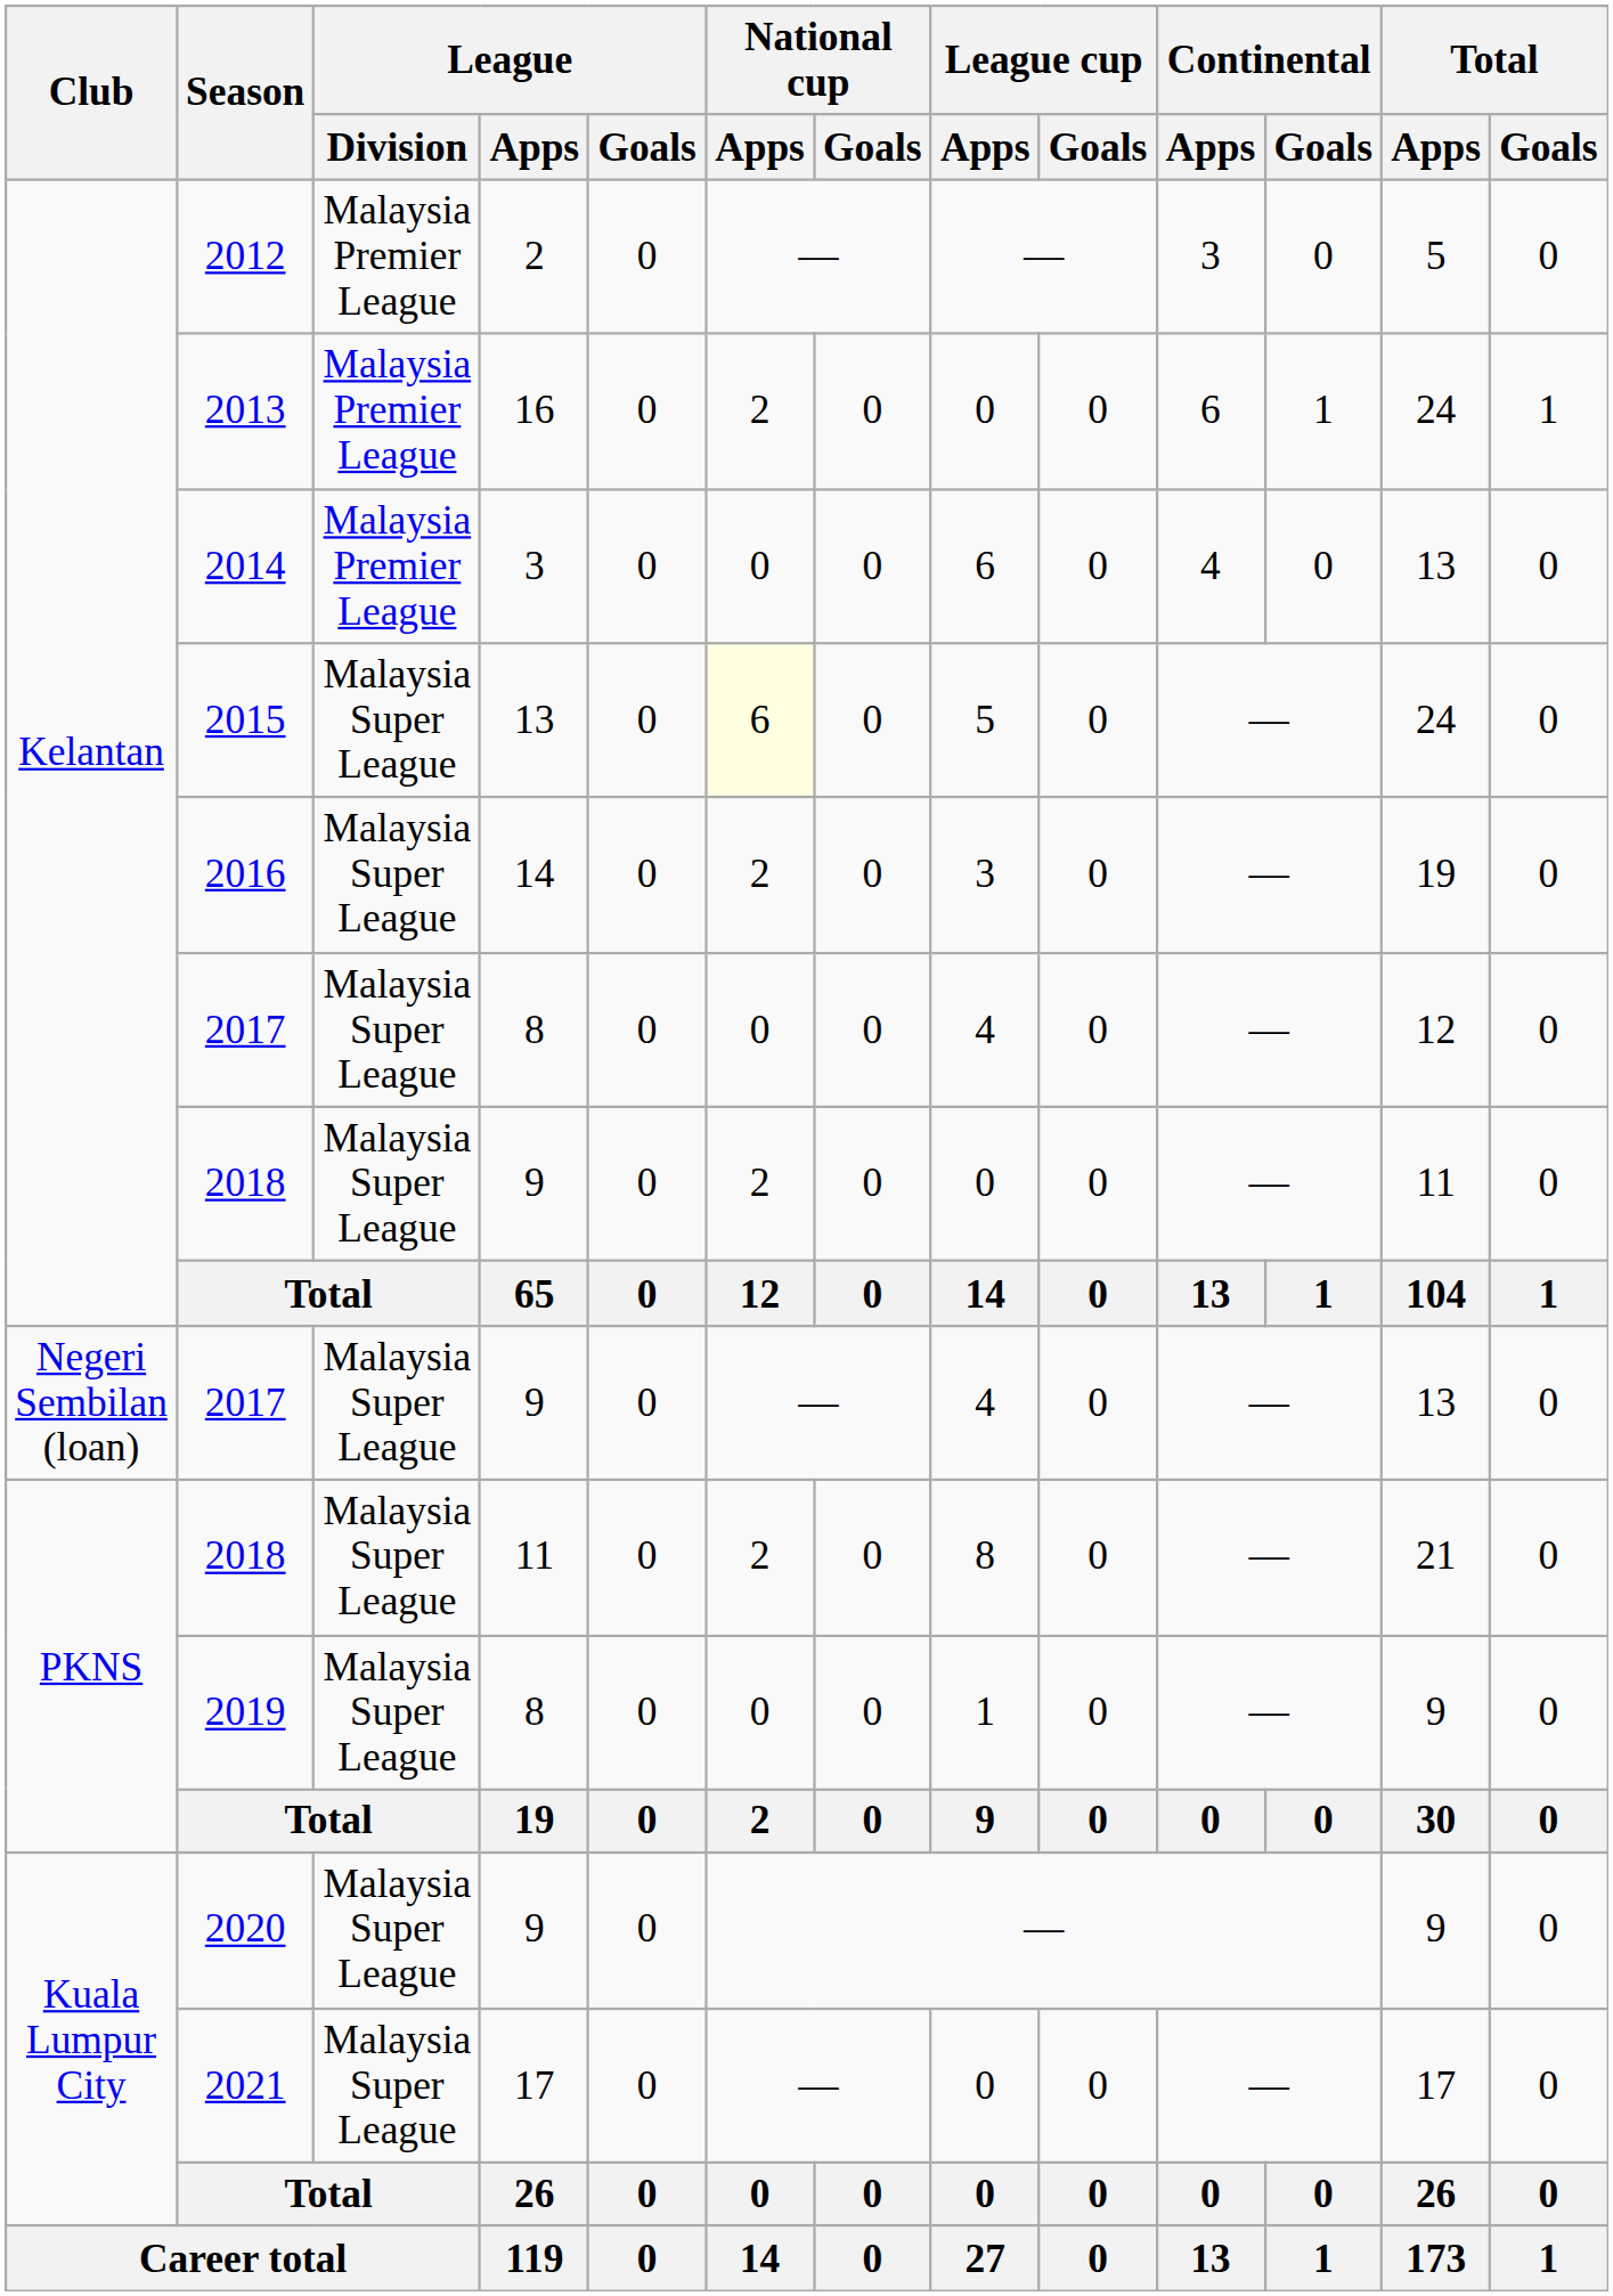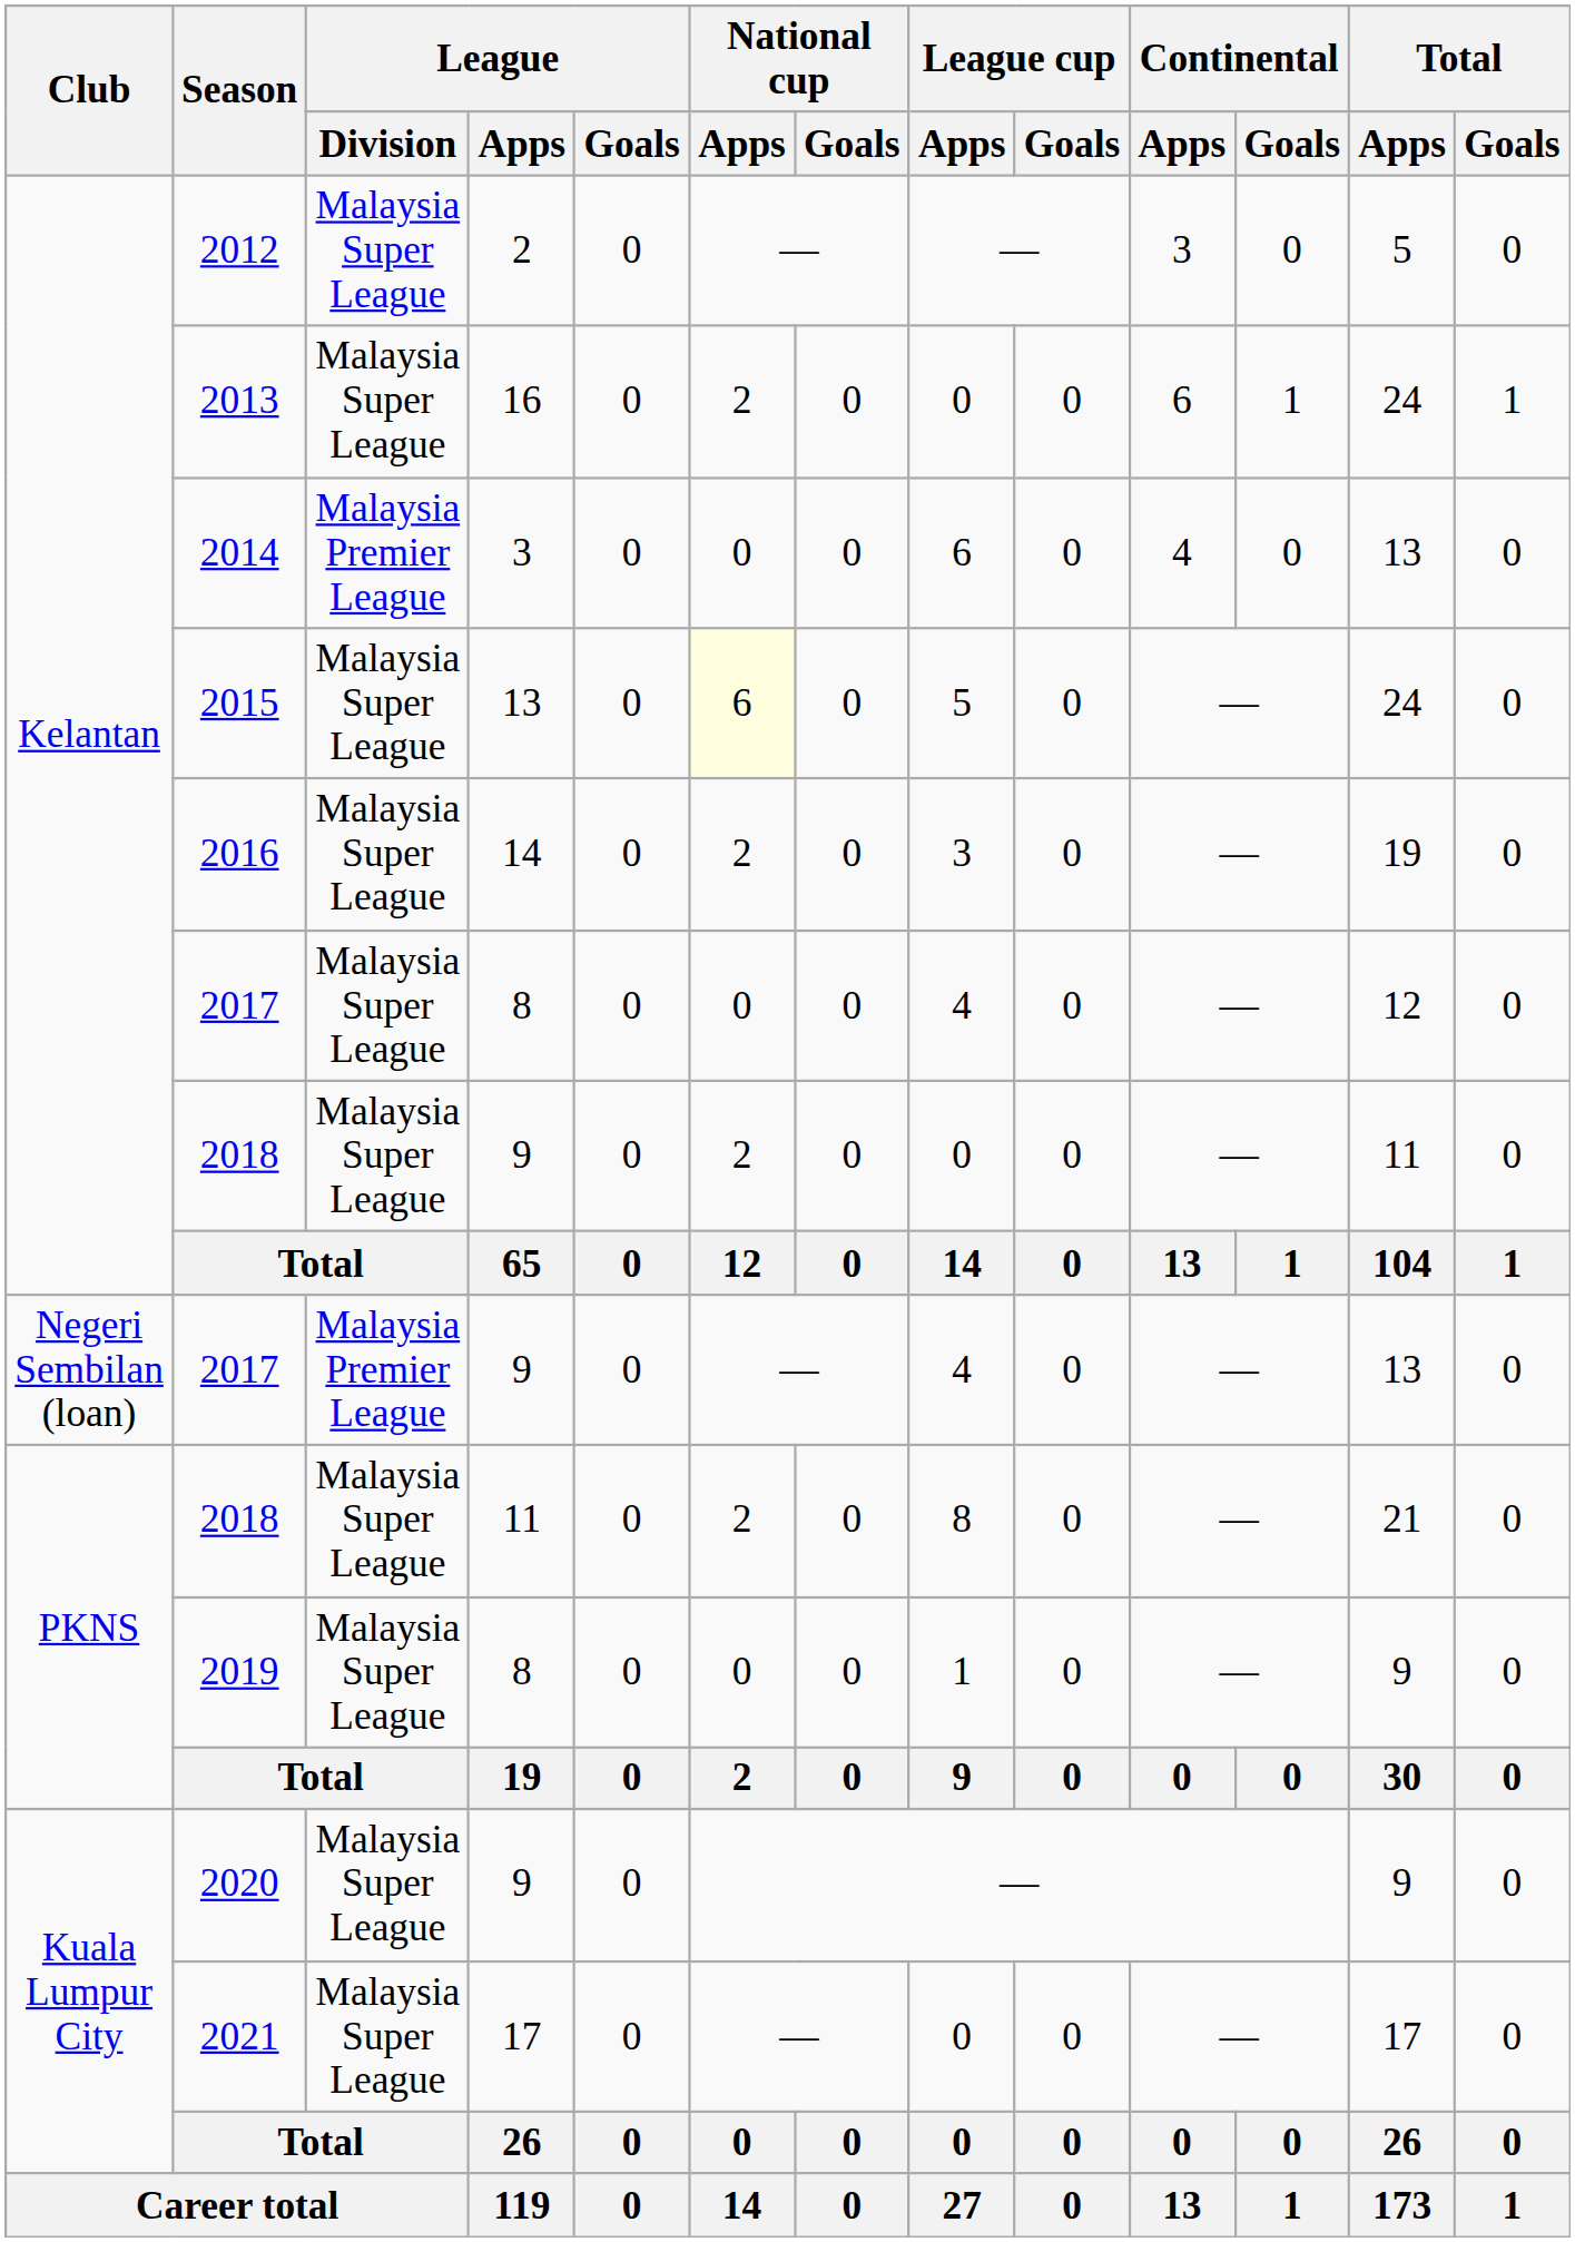 <table class=wikitable style="text-align:center">
 <tr>
 <th rowspan="2">Club</th>
 <th rowspan="2">Season</th>
 <th colspan="3">League</th>
 <th colspan="2">National cup</th>
 <th colspan="2">League cup</th>
 <th colspan="2">Continental</th>
 <th colspan="2">Total</th>
 </tr>
 <tr>
 <th>Division</th>
 <th>Apps</th>
 <th>Goals</th>
 <th>Apps</th>
 <th>Goals</th>
 <th>Apps</th>
 <th>Goals</th>
 <th>Apps</th>
 <th>Goals</th>
 <th>Apps</th>
 <th>Goals</th>
 </tr>
 <tr>
 <td rowspan="8"><a href='#'>Kelantan</a></td>
 <td><a href='#'>2012</a></td>
-<td>Malaysia Premier League</td>
+<td><a href='#'>Malaysia Super League</a></td>
 <td>2</td>
 <td>0</td>
 <td colspan="2">—</td>
 <td colspan="2">—</td>
 <td colspan="1">3</td>
 <td>0</td>
 <td>5</td>
 <td>0</td>
 </tr>
 <tr>
 <td><a href='#'>2013</a></td>
-<td><a href='#'>Malaysia Premier League</a></td>
+<td>Malaysia Super League</td>
 <td>16</td>
 <td>0</td>
 <td>2</td>
 <td>0</td>
 <td>0</td>
 <td>0</td>
 <td>6</td>
 <td>1</td>
 <td>24</td>
 <td>1</td>
 </tr>
 <tr>
 <td><a href='#'>2014</a></td>
 <td><a href='#'>Malaysia Premier League</a></td>
 <td>3</td>
 <td>0</td>
 <td>0</td>
 <td>0</td>
 <td>6</td>
 <td>0</td>
 <td>4</td>
 <td>0</td>
 <td>13</td>
 <td>0</td>
 </tr>
 <tr>
 <td><a href='#'>2015</a></td>
 <td>Malaysia Super League</td>
 <td>13</td>
 <td>0</td>
 <td style="background: lightyellow;">6</td>
 <td>0</td>
 <td>5</td>
 <td>0</td>
 <td colspan="2">—</td>
 <td>24</td>
 <td>0</td>
 </tr>
 <tr>
 <td><a href='#'>2016</a></td>
 <td>Malaysia Super League</td>
 <td>14</td>
 <td>0</td>
 <td>2</td>
 <td>0</td>
 <td>3</td>
 <td>0</td>
 <td colspan="2">—</td>
 <td>19</td>
 <td>0</td>
 </tr>
 <tr>
 <td><a href='#'>2017</a></td>
 <td>Malaysia Super League</td>
 <td>8</td>
 <td>0</td>
 <td>0</td>
 <td>0</td>
 <td>4</td>
 <td>0</td>
 <td colspan="2">—</td>
 <td>12</td>
 <td>0</td>
 </tr>
 <tr>
 <td><a href='#'>2018</a></td>
 <td>Malaysia Super League</td>
 <td>9</td>
 <td>0</td>
 <td>2</td>
 <td>0</td>
 <td>0</td>
 <td>0</td>
 <td colspan="2">—</td>
 <td>11</td>
 <td>0</td>
 </tr>
 <tr>
 <th colspan="2">Total</th>
 <th>65</th>
 <th>0</th>
 <th>12</th>
 <th>0</th>
 <th>14</th>
 <th>0</th>
 <th>13</th>
 <th>1</th>
 <th>104</th>
 <th>1</th>
 </tr>
 <tr>
 <td><a href='#'>Negeri Sembilan</a> (loan)</td>
 <td><a href='#'>2017</a></td>
-<td>Malaysia Super League</td>
+<td><a href='#'>Malaysia Premier League</a></td>
 <td>9</td>
 <td>0</td>
 <td colspan="2">—</td>
 <td>4</td>
 <td>0</td>
 <td colspan="2">—</td>
 <td>13</td>
 <td>0</td>
 </tr>
 <tr>
 <td rowspan="3"><a href='#'>PKNS</a></td>
 <td><a href='#'>2018</a></td>
 <td>Malaysia Super League</td>
 <td>11</td>
 <td>0</td>
 <td>2</td>
 <td>0</td>
 <td>8</td>
 <td>0</td>
 <td colspan="2">—</td>
 <td>21</td>
 <td>0</td>
 </tr>
 <tr>
 <td><a href='#'>2019</a></td>
 <td>Malaysia Super League</td>
 <td>8</td>
 <td>0</td>
 <td>0</td>
 <td>0</td>
 <td>1</td>
 <td>0</td>
 <td colspan="2">—</td>
 <td>9</td>
 <td>0</td>
 </tr>
 <tr>
 <th colspan="2">Total</th>
 <th>19</th>
 <th>0</th>
 <th>2</th>
 <th>0</th>
 <th>9</th>
 <th>0</th>
 <th>0</th>
 <th>0</th>
 <th>30</th>
 <th>0</th>
 </tr>
 <tr>
 <td rowspan="3"><a href='#'>Kuala Lumpur City</a></td>
 <td><a href='#'>2020</a></td>
 <td>Malaysia Super League</td>
 <td>9</td>
 <td>0</td>
 <td colspan="6">—</td>
 <td>9</td>
 <td>0</td>
 </tr>
 <tr>
 <td><a href='#'>2021</a></td>
 <td>Malaysia Super League</td>
 <td>17</td>
 <td>0</td>
 <td colspan="2">—</td>
 <td>0</td>
 <td>0</td>
 <td colspan="2">—</td>
 <td>17</td>
 <td>0</td>
 </tr>
 <tr>
 <th colspan="2">Total</th>
 <th>26</th>
 <th>0</th>
 <th>0</th>
 <th>0</th>
 <th>0</th>
 <th>0</th>
 <th>0</th>
 <th>0</th>
 <th>26</th>
 <th>0</th>
 </tr>
 <tr>
 <th colspan=3>Career total</th>
 <th>119</th>
 <th>0</th>
 <th>14</th>
 <th>0</th>
 <th>27</th>
 <th>0</th>
 <th>13</th>
 <th>1</th>
 <th>173</th>
 <th>1</th>
 </tr>
 </table>
